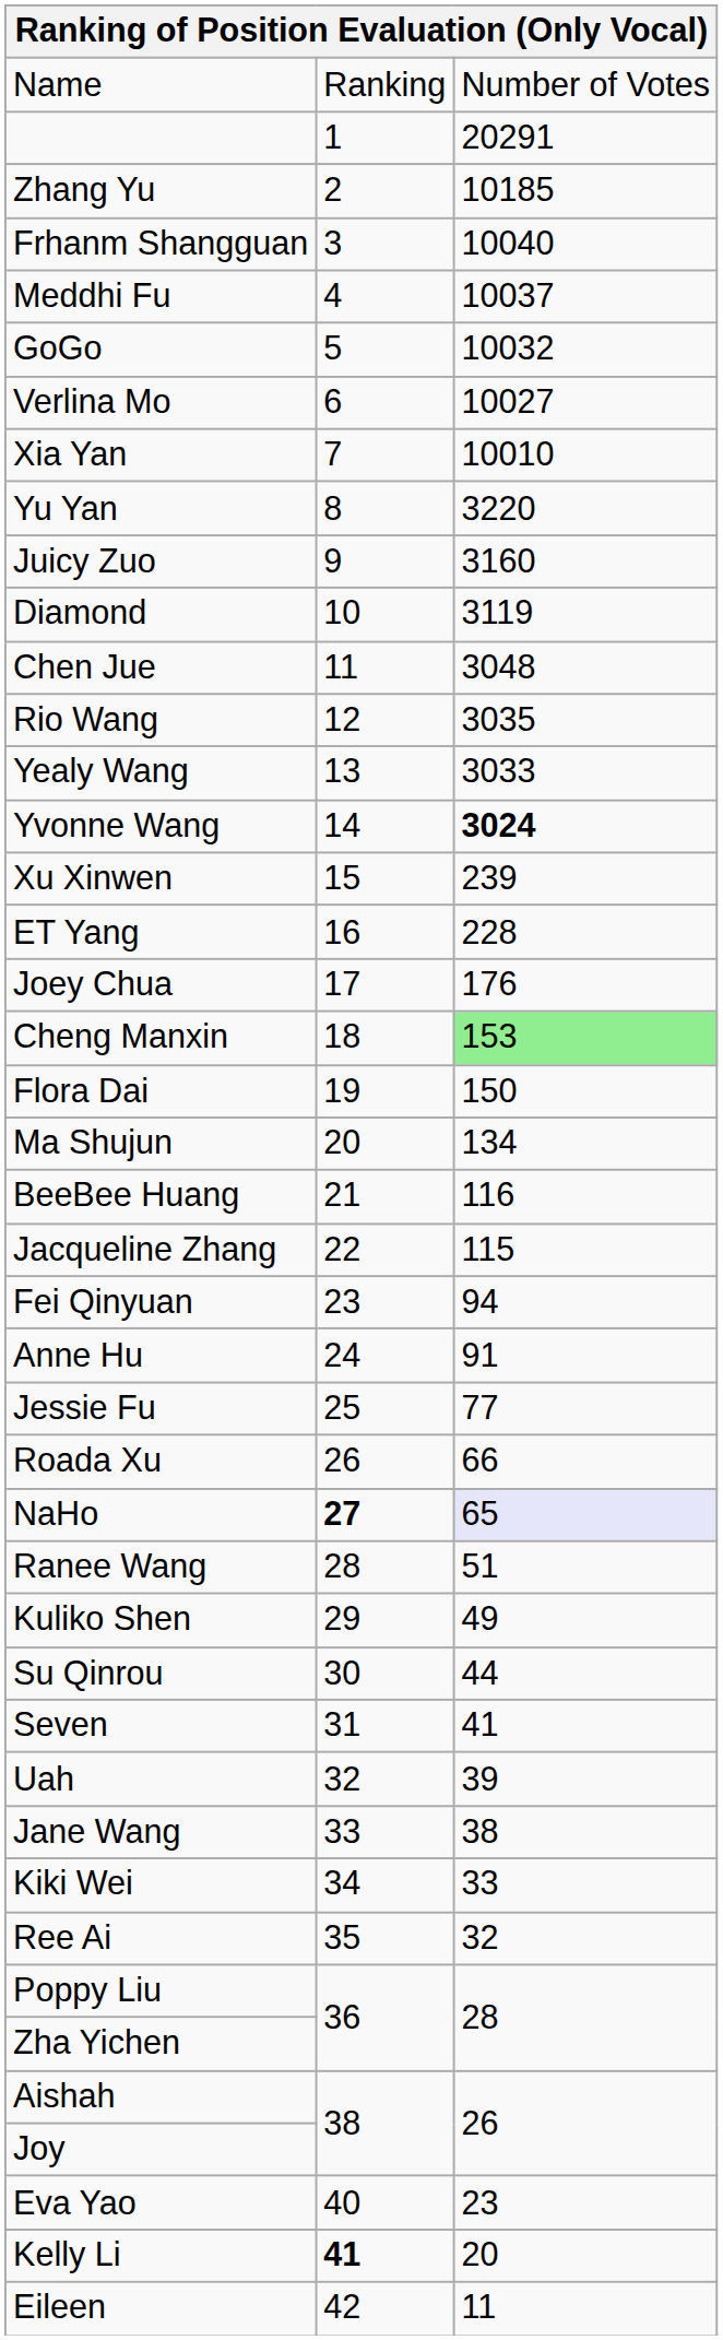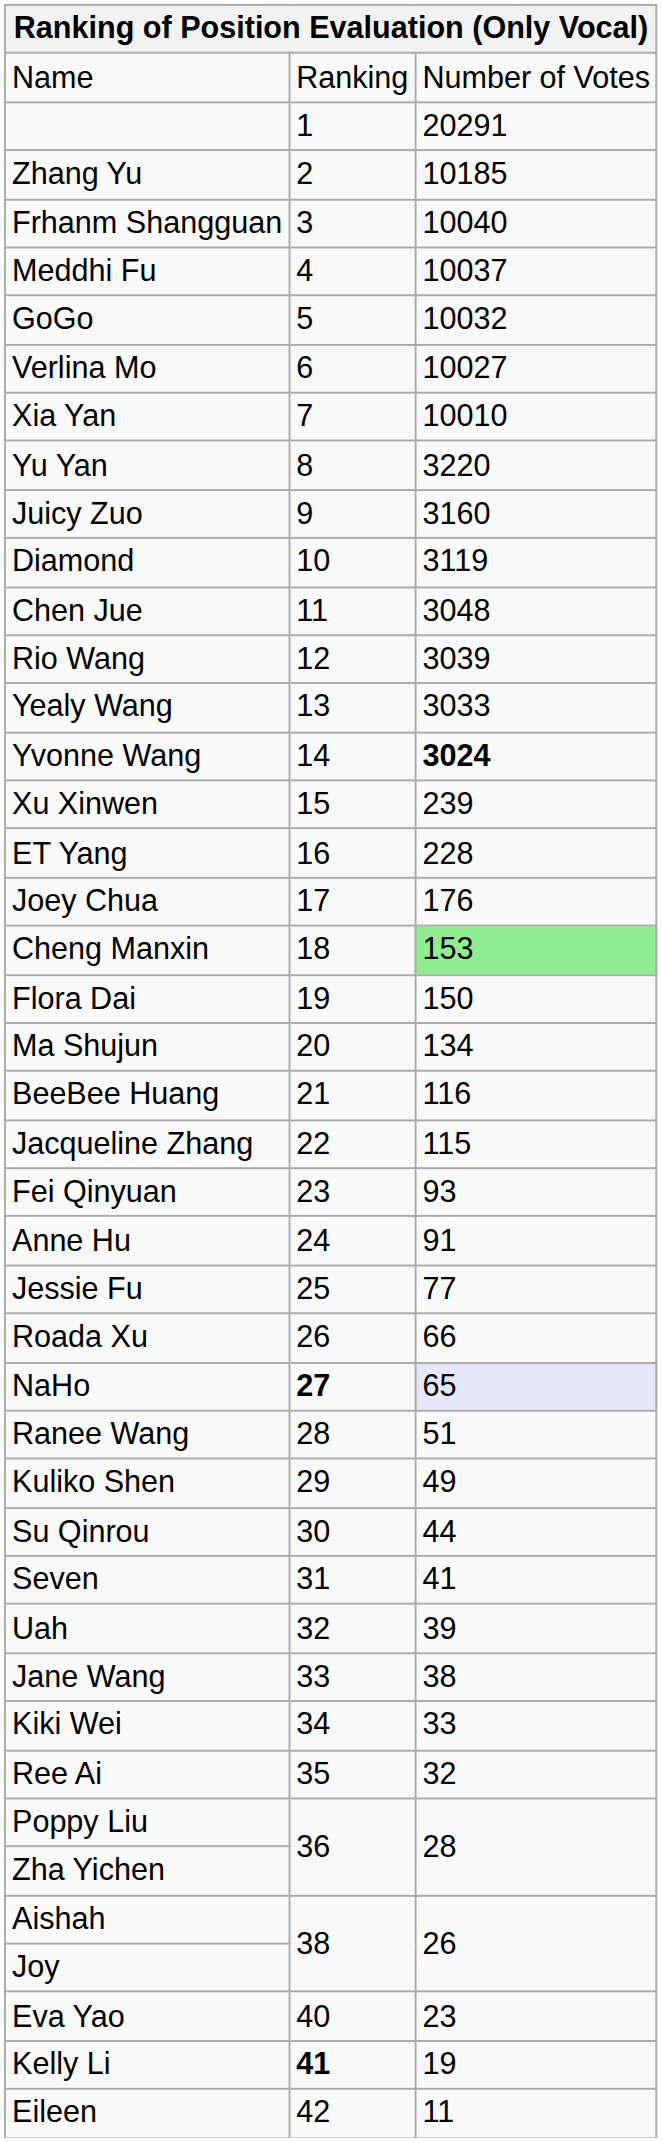 <table class="wikitable">
 <tr>
 <th colspan="3">Ranking of Position Evaluation (Only Vocal)</th>
 </tr>
 <tr>
 <td>Name</td>
 <td>Ranking</td>
 <td>Number of Votes</td>
 </tr>
 <tr>
 <td></td>
 <td>1</td>
 <td>20291</td>
 </tr>
 <tr>
 <td>Zhang Yu</td>
 <td>2</td>
 <td>10185</td>
 </tr>
 <tr>
 <td>Frhanm Shangguan</td>
 <td>3</td>
 <td>10040</td>
 </tr>
 <tr>
 <td>Meddhi Fu</td>
 <td>4</td>
 <td>10037</td>
 </tr>
 <tr>
 <td>GoGo</td>
 <td>5</td>
 <td>10032</td>
 </tr>
 <tr>
 <td>Verlina Mo</td>
 <td>6</td>
 <td>10027</td>
 </tr>
 <tr>
 <td>Xia Yan</td>
 <td>7</td>
 <td>10010</td>
 </tr>
 <tr>
 <td>Yu Yan</td>
 <td>8</td>
 <td>3220</td>
 </tr>
 <tr>
 <td>Juicy Zuo</td>
 <td>9</td>
 <td>3160</td>
 </tr>
 <tr>
 <td>Diamond</td>
 <td>10</td>
 <td>3119</td>
 </tr>
 <tr>
 <td>Chen Jue</td>
 <td>11</td>
 <td>3048</td>
 </tr>
 <tr>
 <td>Rio Wang</td>
 <td>12</td>
-<td>3035</td>
+<td>3039</td>
 </tr>
 <tr>
 <td>Yealy Wang</td>
 <td>13</td>
 <td>3033</td>
 </tr>
 <tr>
 <td>Yvonne Wang</td>
 <td>14</td>
 <td><strong>3024</strong></td>
 </tr>
 <tr>
 <td>Xu Xinwen</td>
 <td>15</td>
 <td>239</td>
 </tr>
 <tr>
 <td>ET Yang</td>
 <td>16</td>
 <td>228</td>
 </tr>
 <tr>
 <td>Joey Chua</td>
 <td>17</td>
 <td>176</td>
 </tr>
 <tr>
 <td>Cheng Manxin</td>
 <td>18</td>
 <td style="background: lightgreen;">153</td>
 </tr>
 <tr>
 <td>Flora Dai</td>
 <td>19</td>
 <td>150</td>
 </tr>
 <tr>
 <td>Ma Shujun</td>
 <td>20</td>
 <td>134</td>
 </tr>
 <tr>
 <td>BeeBee Huang</td>
 <td>21</td>
 <td>116</td>
 </tr>
 <tr>
 <td>Jacqueline Zhang</td>
 <td>22</td>
 <td>115</td>
 </tr>
 <tr>
 <td>Fei Qinyuan</td>
 <td>23</td>
-<td>94</td>
+<td>93</td>
 </tr>
 <tr>
 <td>Anne Hu</td>
 <td>24</td>
 <td>91</td>
 </tr>
 <tr>
 <td>Jessie Fu</td>
 <td>25</td>
 <td>77</td>
 </tr>
 <tr>
 <td>Roada Xu</td>
 <td>26</td>
 <td>66</td>
 </tr>
 <tr>
 <td>NaHo</td>
 <td><strong>27</strong></td>
 <td style="background: lavender;">65</td>
 </tr>
 <tr>
 <td>Ranee Wang</td>
 <td>28</td>
 <td>51</td>
 </tr>
 <tr>
 <td>Kuliko Shen</td>
 <td>29</td>
 <td>49</td>
 </tr>
 <tr>
 <td>Su Qinrou</td>
 <td>30</td>
 <td>44</td>
 </tr>
 <tr>
 <td>Seven</td>
 <td>31</td>
 <td>41</td>
 </tr>
 <tr>
 <td>Uah</td>
 <td>32</td>
 <td>39</td>
 </tr>
 <tr>
 <td>Jane Wang</td>
 <td>33</td>
 <td>38</td>
 </tr>
 <tr>
 <td>Kiki Wei</td>
 <td>34</td>
 <td>33</td>
 </tr>
 <tr>
 <td>Ree Ai</td>
 <td>35</td>
 <td>32</td>
 </tr>
 <tr>
 <td>Poppy Liu</td>
 <td rowspan="2">36</td>
 <td rowspan="2">28</td>
 </tr>
 <tr>
 <td>Zha Yichen</td>
 </tr>
 <tr>
 <td>Aishah</td>
 <td rowspan="2">38</td>
 <td rowspan="2">26</td>
 </tr>
 <tr>
 <td>Joy</td>
 </tr>
 <tr>
 <td>Eva Yao</td>
 <td>40</td>
 <td>23</td>
 </tr>
 <tr>
 <td>Kelly Li</td>
 <td><strong>41</strong></td>
-<td>20</td>
+<td>19</td>
 </tr>
 <tr>
 <td>Eileen</td>
 <td>42</td>
 <td>11</td>
 </tr>
 </table>
